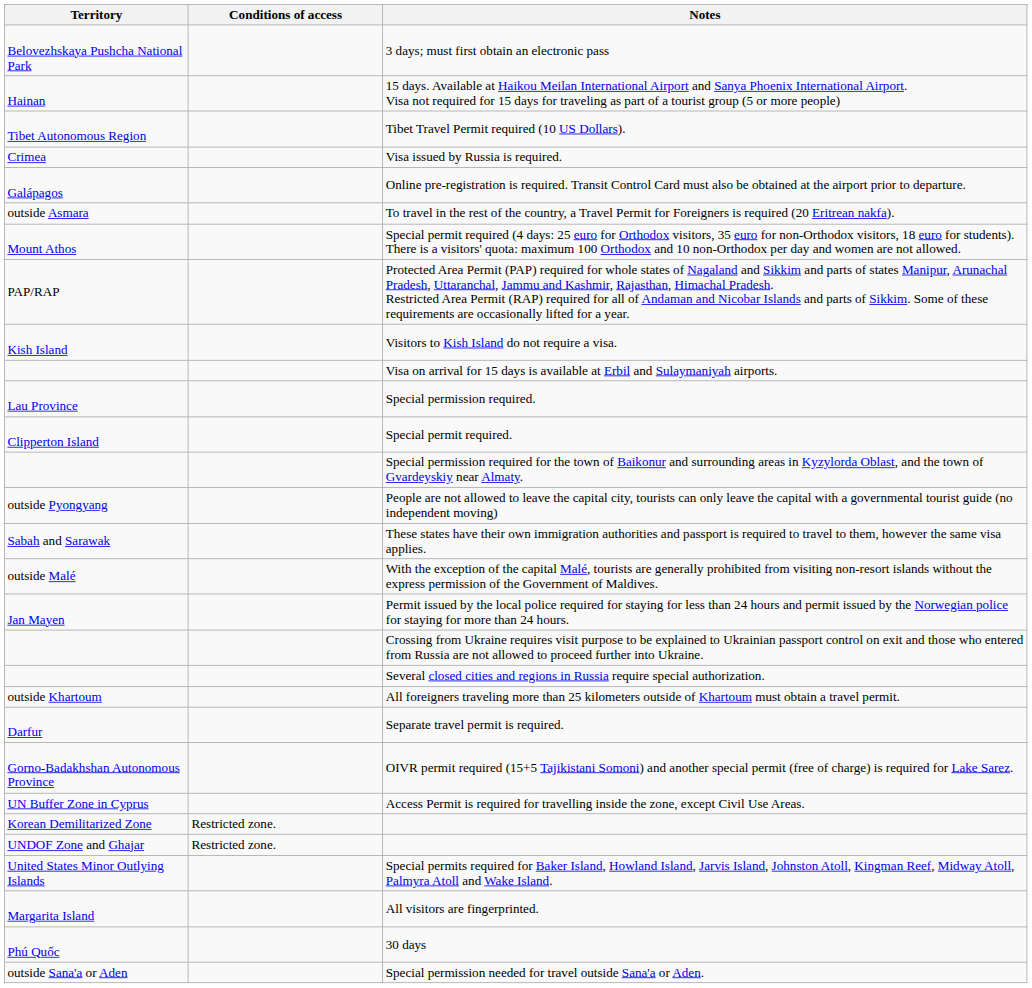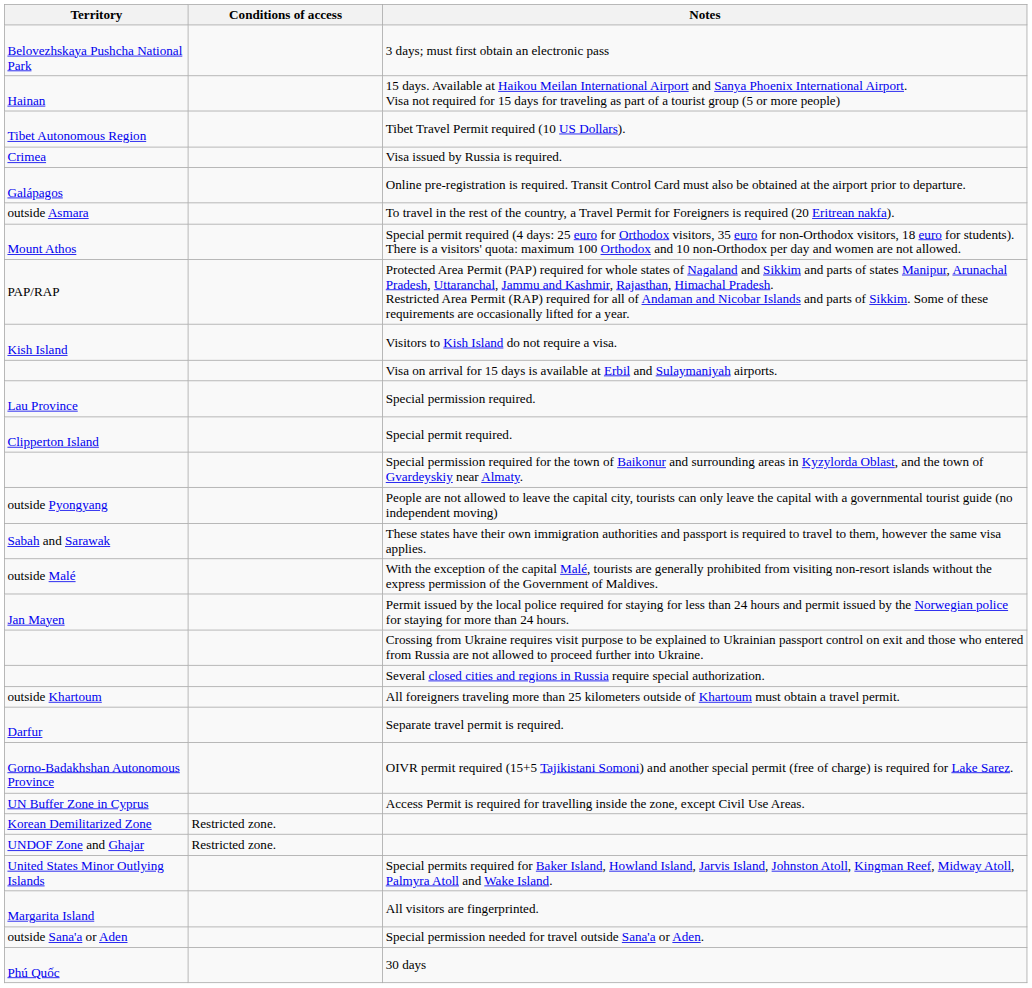 <table class="wikitable" style="text-align: left; table-layout: fixed; ">
 <tr>
 <th style="width:18%;">Territory</th>
 <th style="width:19%;">Conditions of access</th>
 <th>Notes</th>
 </tr>
 <tr>
 <td><br> <a href='#'>Belovezhskaya Pushcha National Park</a></td>
 <td></td>
 <td>3 days; must first obtain an electronic pass</td>
 </tr>
 <tr>
 <td><br>  <a href='#'>Hainan</a></td>
 <td></td>
 <td>15 days. Available at <a href='#'>Haikou Meilan International Airport</a> and <a href='#'>Sanya Phoenix International Airport</a>.<br>Visa not required for 15 days for traveling as part of a tourist group (5 or more people)</td>
 </tr>
 <tr>
 <td><br> <a href='#'>Tibet Autonomous Region</a></td>
 <td></td>
 <td>Tibet Travel Permit required (10 <a href='#'>US Dollars</a>).</td>
 </tr>
 <tr>
 <td> <a href='#'>Crimea</a></td>
 <td></td>
 <td>Visa issued by Russia is required.</td>
 </tr>
 <tr>
 <td><br>  <a href='#'>Galápagos</a></td>
 <td></td>
 <td>Online pre-registration is required. Transit Control Card must also be obtained at the airport prior to departure.</td>
 </tr>
 <tr>
 <td> outside <a href='#'>Asmara</a></td>
 <td></td>
 <td>To travel in the rest of the country, a Travel Permit for Foreigners is required (20 <a href='#'>Eritrean nakfa</a>).</td>
 </tr>
 <tr>
 <td><br>  <a href='#'>Mount Athos</a></td>
 <td></td>
 <td>Special permit required (4 days: 25 <a href='#'>euro</a> for <a href='#'>Orthodox</a> visitors, 35 <a href='#'>euro</a> for non-Orthodox visitors, 18 <a href='#'>euro</a> for students). There is a visitors' quota: maximum 100 <a href='#'>Orthodox</a> and 10 non-Orthodox per day and women are not allowed.</td>
 </tr>
 <tr>
 <td> PAP/RAP</td>
 <td></td>
 <td>Protected Area Permit (PAP) required for whole states of <a href='#'>Nagaland</a> and <a href='#'>Sikkim</a> and parts of states <a href='#'>Manipur</a>, <a href='#'>Arunachal Pradesh</a>, <a href='#'>Uttaranchal</a>, <a href='#'>Jammu and Kashmir</a>, <a href='#'>Rajasthan</a>, <a href='#'>Himachal Pradesh</a>.<br>Restricted Area Permit (RAP) required for all of <a href='#'>Andaman and Nicobar Islands</a> and parts of <a href='#'>Sikkim</a>. Some of these requirements are occasionally lifted for a year.</td>
 </tr>
 <tr>
 <td><br> <a href='#'>Kish Island</a></td>
 <td></td>
 <td>Visitors to <a href='#'>Kish Island</a> do not require a visa.</td>
 </tr>
 <tr>
 <td></td>
 <td></td>
 <td>Visa on arrival for 15 days is available at <a href='#'>Erbil</a> and <a href='#'>Sulaymaniyah</a> airports.</td>
 </tr>
 <tr>
 <td><br> <a href='#'>Lau Province</a></td>
 <td></td>
 <td>Special permission required.</td>
 </tr>
 <tr>
 <td><br> <a href='#'>Clipperton Island</a></td>
 <td></td>
 <td>Special permit required.</td>
 </tr>
 <tr>
 <td></td>
 <td></td>
 <td>Special permission required for the town of <a href='#'>Baikonur</a> and surrounding areas in <a href='#'>Kyzylorda Oblast</a>, and the town of <a href='#'>Gvardeyskiy</a> near <a href='#'>Almaty</a>.</td>
 </tr>
 <tr>
 <td> outside <a href='#'>Pyongyang</a></td>
 <td></td>
 <td>People are not allowed to leave the capital city, tourists can only leave the capital with a governmental tourist guide (no independent moving)</td>
 </tr>
 <tr>
 <td> <a href='#'>Sabah</a> and <a href='#'>Sarawak</a></td>
 <td></td>
 <td>These states have their own immigration authorities and passport is required to travel to them, however the same visa applies.</td>
 </tr>
 <tr>
 <td> outside <a href='#'>Malé</a></td>
 <td></td>
 <td>With the exception of the capital <a href='#'>Malé</a>, tourists are generally prohibited from visiting non-resort islands without the express permission of the Government of Maldives.</td>
 </tr>
 <tr>
 <td><br> <a href='#'>Jan Mayen</a></td>
 <td></td>
 <td>Permit issued by the local police required for staying for less than 24 hours and permit issued by the <a href='#'>Norwegian police</a> for staying for more than 24 hours.</td>
 </tr>
 <tr>
 <td></td>
 <td></td>
 <td>Crossing from Ukraine requires visit purpose to be explained to Ukrainian passport control on exit and those who entered from Russia are not allowed to proceed further into Ukraine.</td>
 </tr>
 <tr>
 <td></td>
 <td></td>
 <td>Several <a href='#'>closed cities and regions in Russia</a> require special authorization.</td>
 </tr>
 <tr>
 <td> outside <a href='#'>Khartoum</a></td>
 <td></td>
 <td>All foreigners traveling more than 25 kilometers outside of <a href='#'>Khartoum</a> must obtain a travel permit.</td>
 </tr>
 <tr>
 <td><br> <a href='#'>Darfur</a></td>
 <td></td>
 <td>Separate travel permit is required.</td>
 </tr>
 <tr>
 <td><br> <a href='#'>Gorno-Badakhshan Autonomous Province</a></td>
 <td></td>
 <td>OIVR permit required (15+5 <a href='#'>Tajikistani Somoni</a>) and another special permit (free of charge) is required for <a href='#'>Lake Sarez</a>.</td>
 </tr>
 <tr>
 <td> <a href='#'>UN Buffer Zone in Cyprus</a></td>
 <td></td>
 <td>Access Permit is required for travelling inside the zone, except Civil Use Areas.</td>
 </tr>
 <tr>
 <td> <a href='#'>Korean Demilitarized Zone</a></td>
 <td>Restricted zone.</td>
 <td></td>
 </tr>
 <tr>
 <td> <a href='#'>UNDOF Zone</a> and <a href='#'>Ghajar</a></td>
 <td>Restricted zone.</td>
 <td></td>
 </tr>
 <tr>
 <td> <a href='#'>United States Minor Outlying Islands</a></td>
 <td></td>
 <td>Special permits required for <a href='#'>Baker Island</a>, <a href='#'>Howland Island</a>, <a href='#'>Jarvis Island</a>, <a href='#'>Johnston Atoll</a>, <a href='#'>Kingman Reef</a>, <a href='#'>Midway Atoll</a>, <a href='#'>Palmyra Atoll</a> and <a href='#'>Wake Island</a>.</td>
 </tr>
 <tr>
 <td><br> <a href='#'>Margarita Island</a></td>
 <td></td>
 <td>All visitors are fingerprinted.</td>
 </tr>
 <tr>
+<td> outside <a href='#'>Sana'a</a> or <a href='#'>Aden</a></td>
+<td></td>
+<td>Special permission needed for travel outside <a href='#'>Sana'a</a> or <a href='#'>Aden</a>.</td>
+</tr>
+<tr>
 <td><br> <a href='#'>Phú Quốc</a></td>
 <td></td>
 <td>30 days</td>
 </tr>
-<tr>
-<td> outside <a href='#'>Sana'a</a> or <a href='#'>Aden</a></td>
-<td></td>
-<td>Special permission needed for travel outside <a href='#'>Sana'a</a> or <a href='#'>Aden</a>.</td>
-</tr>
 </table>
